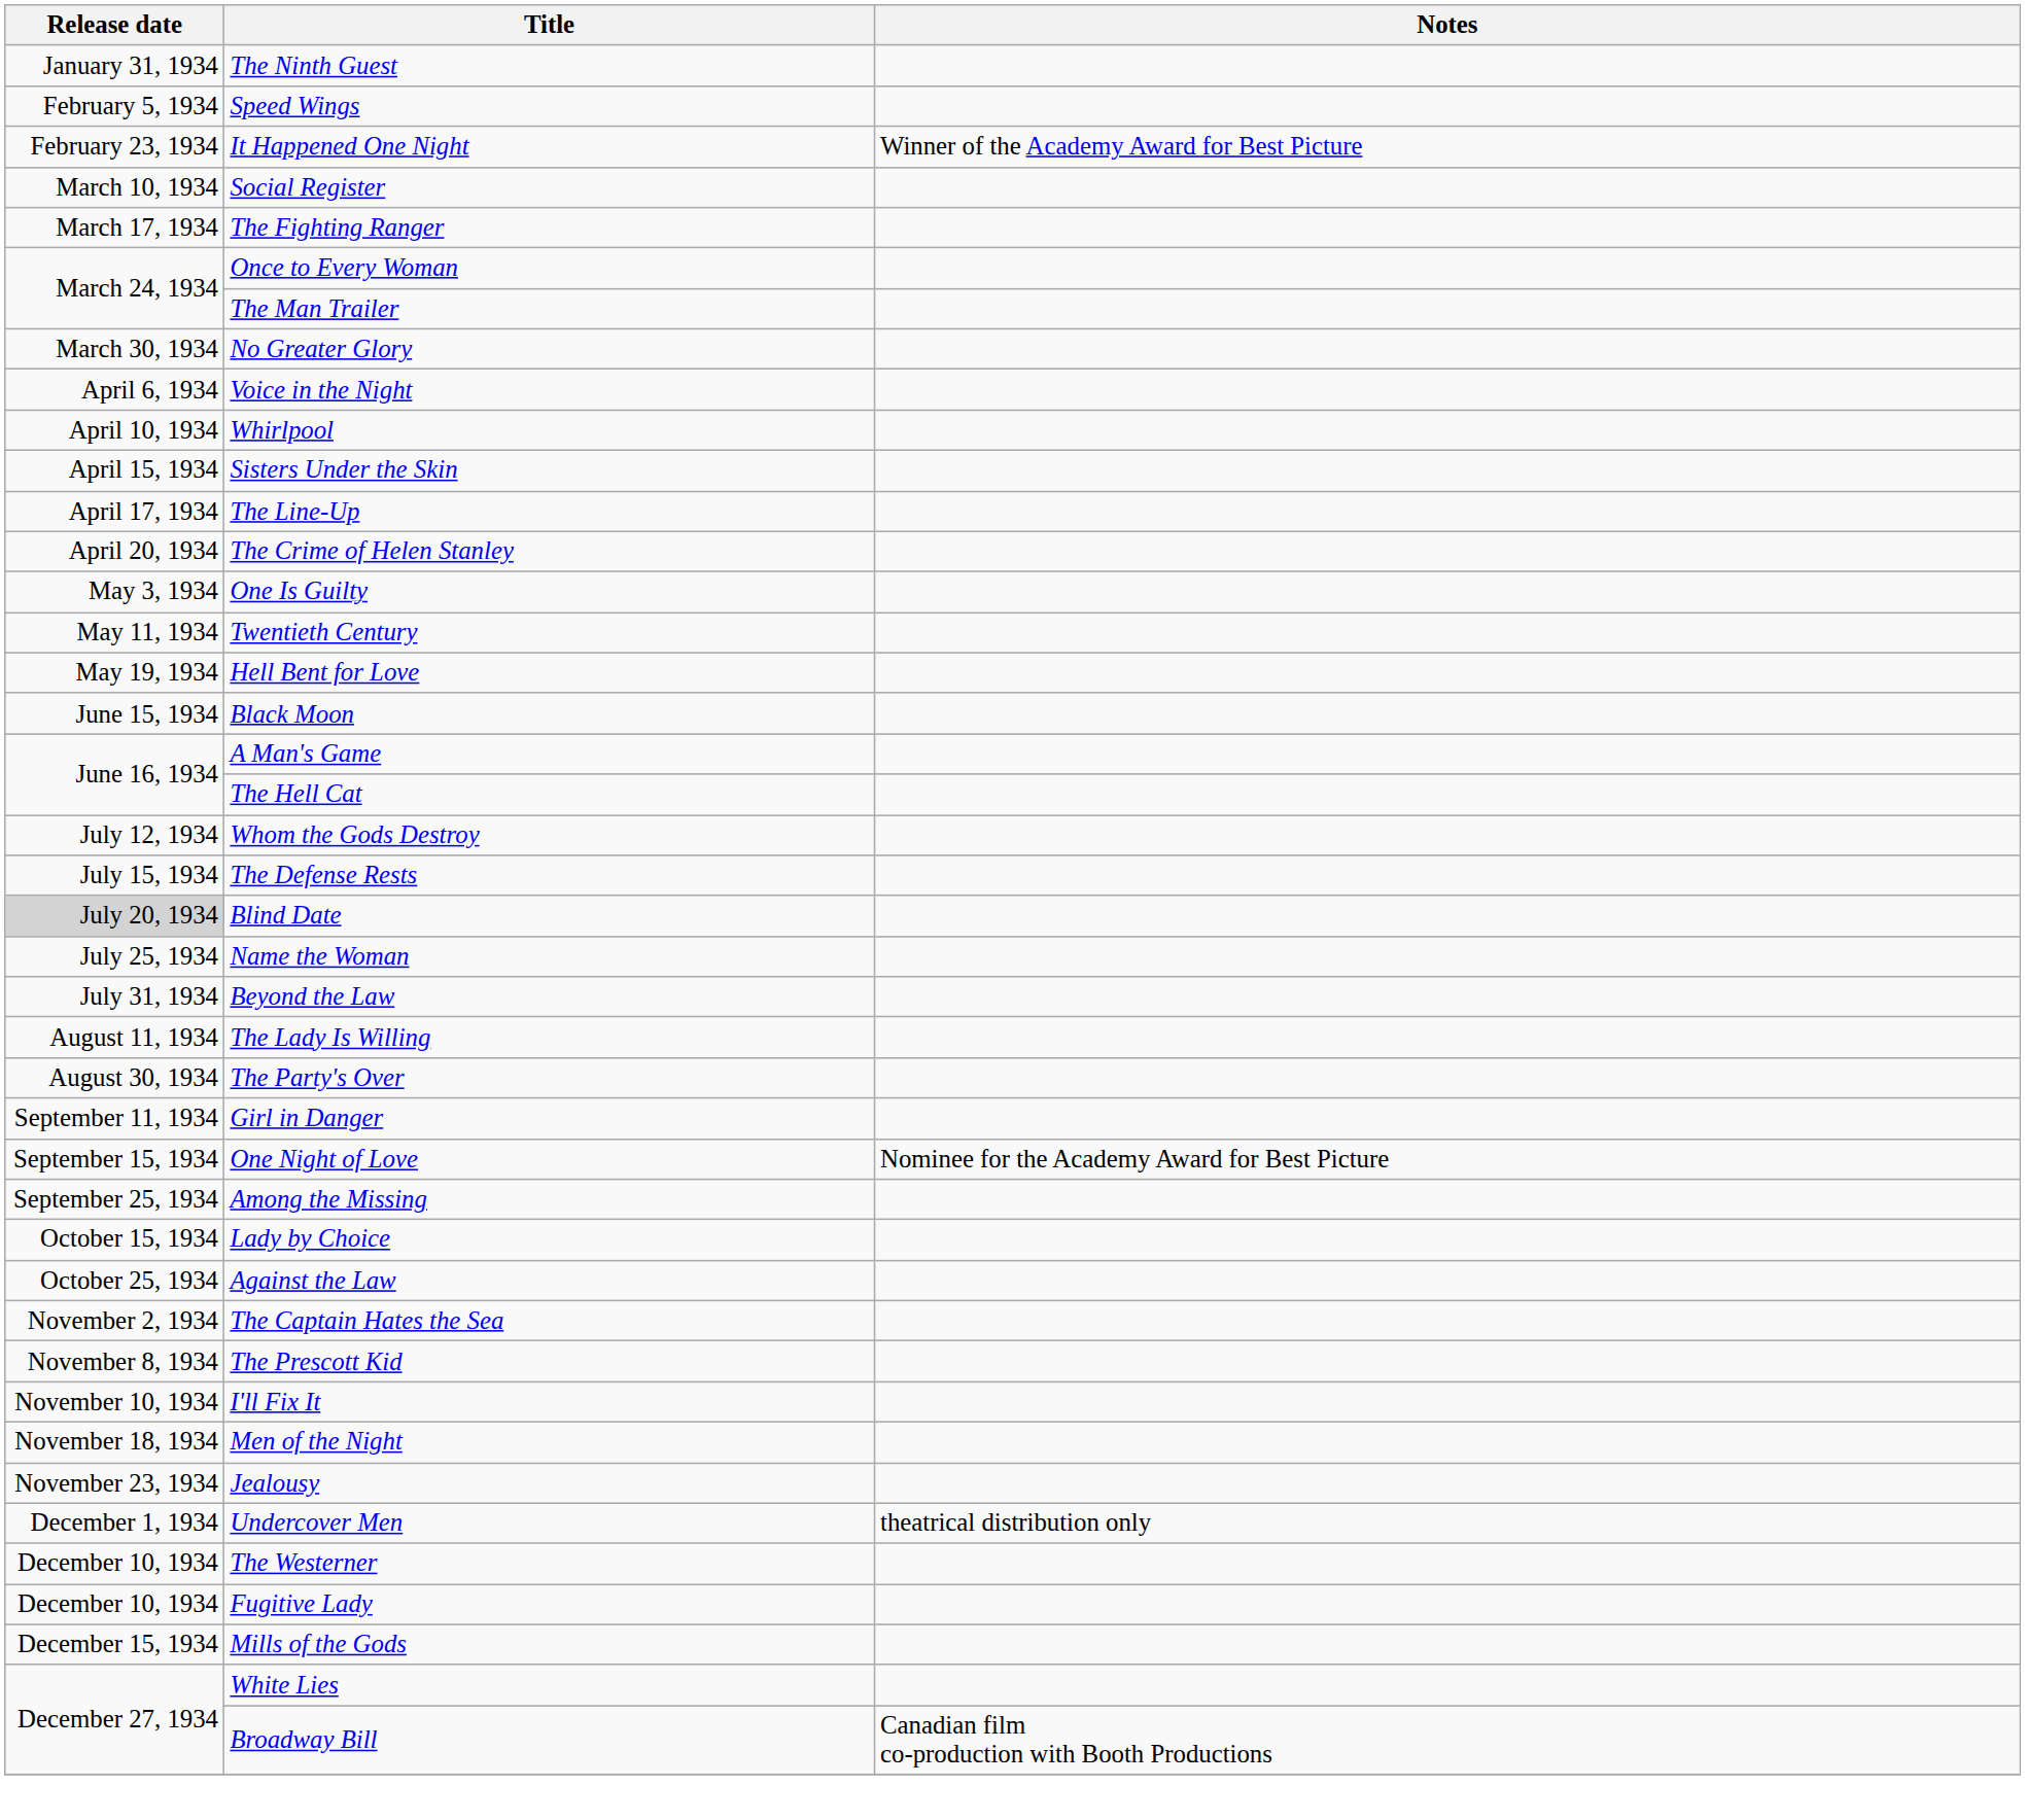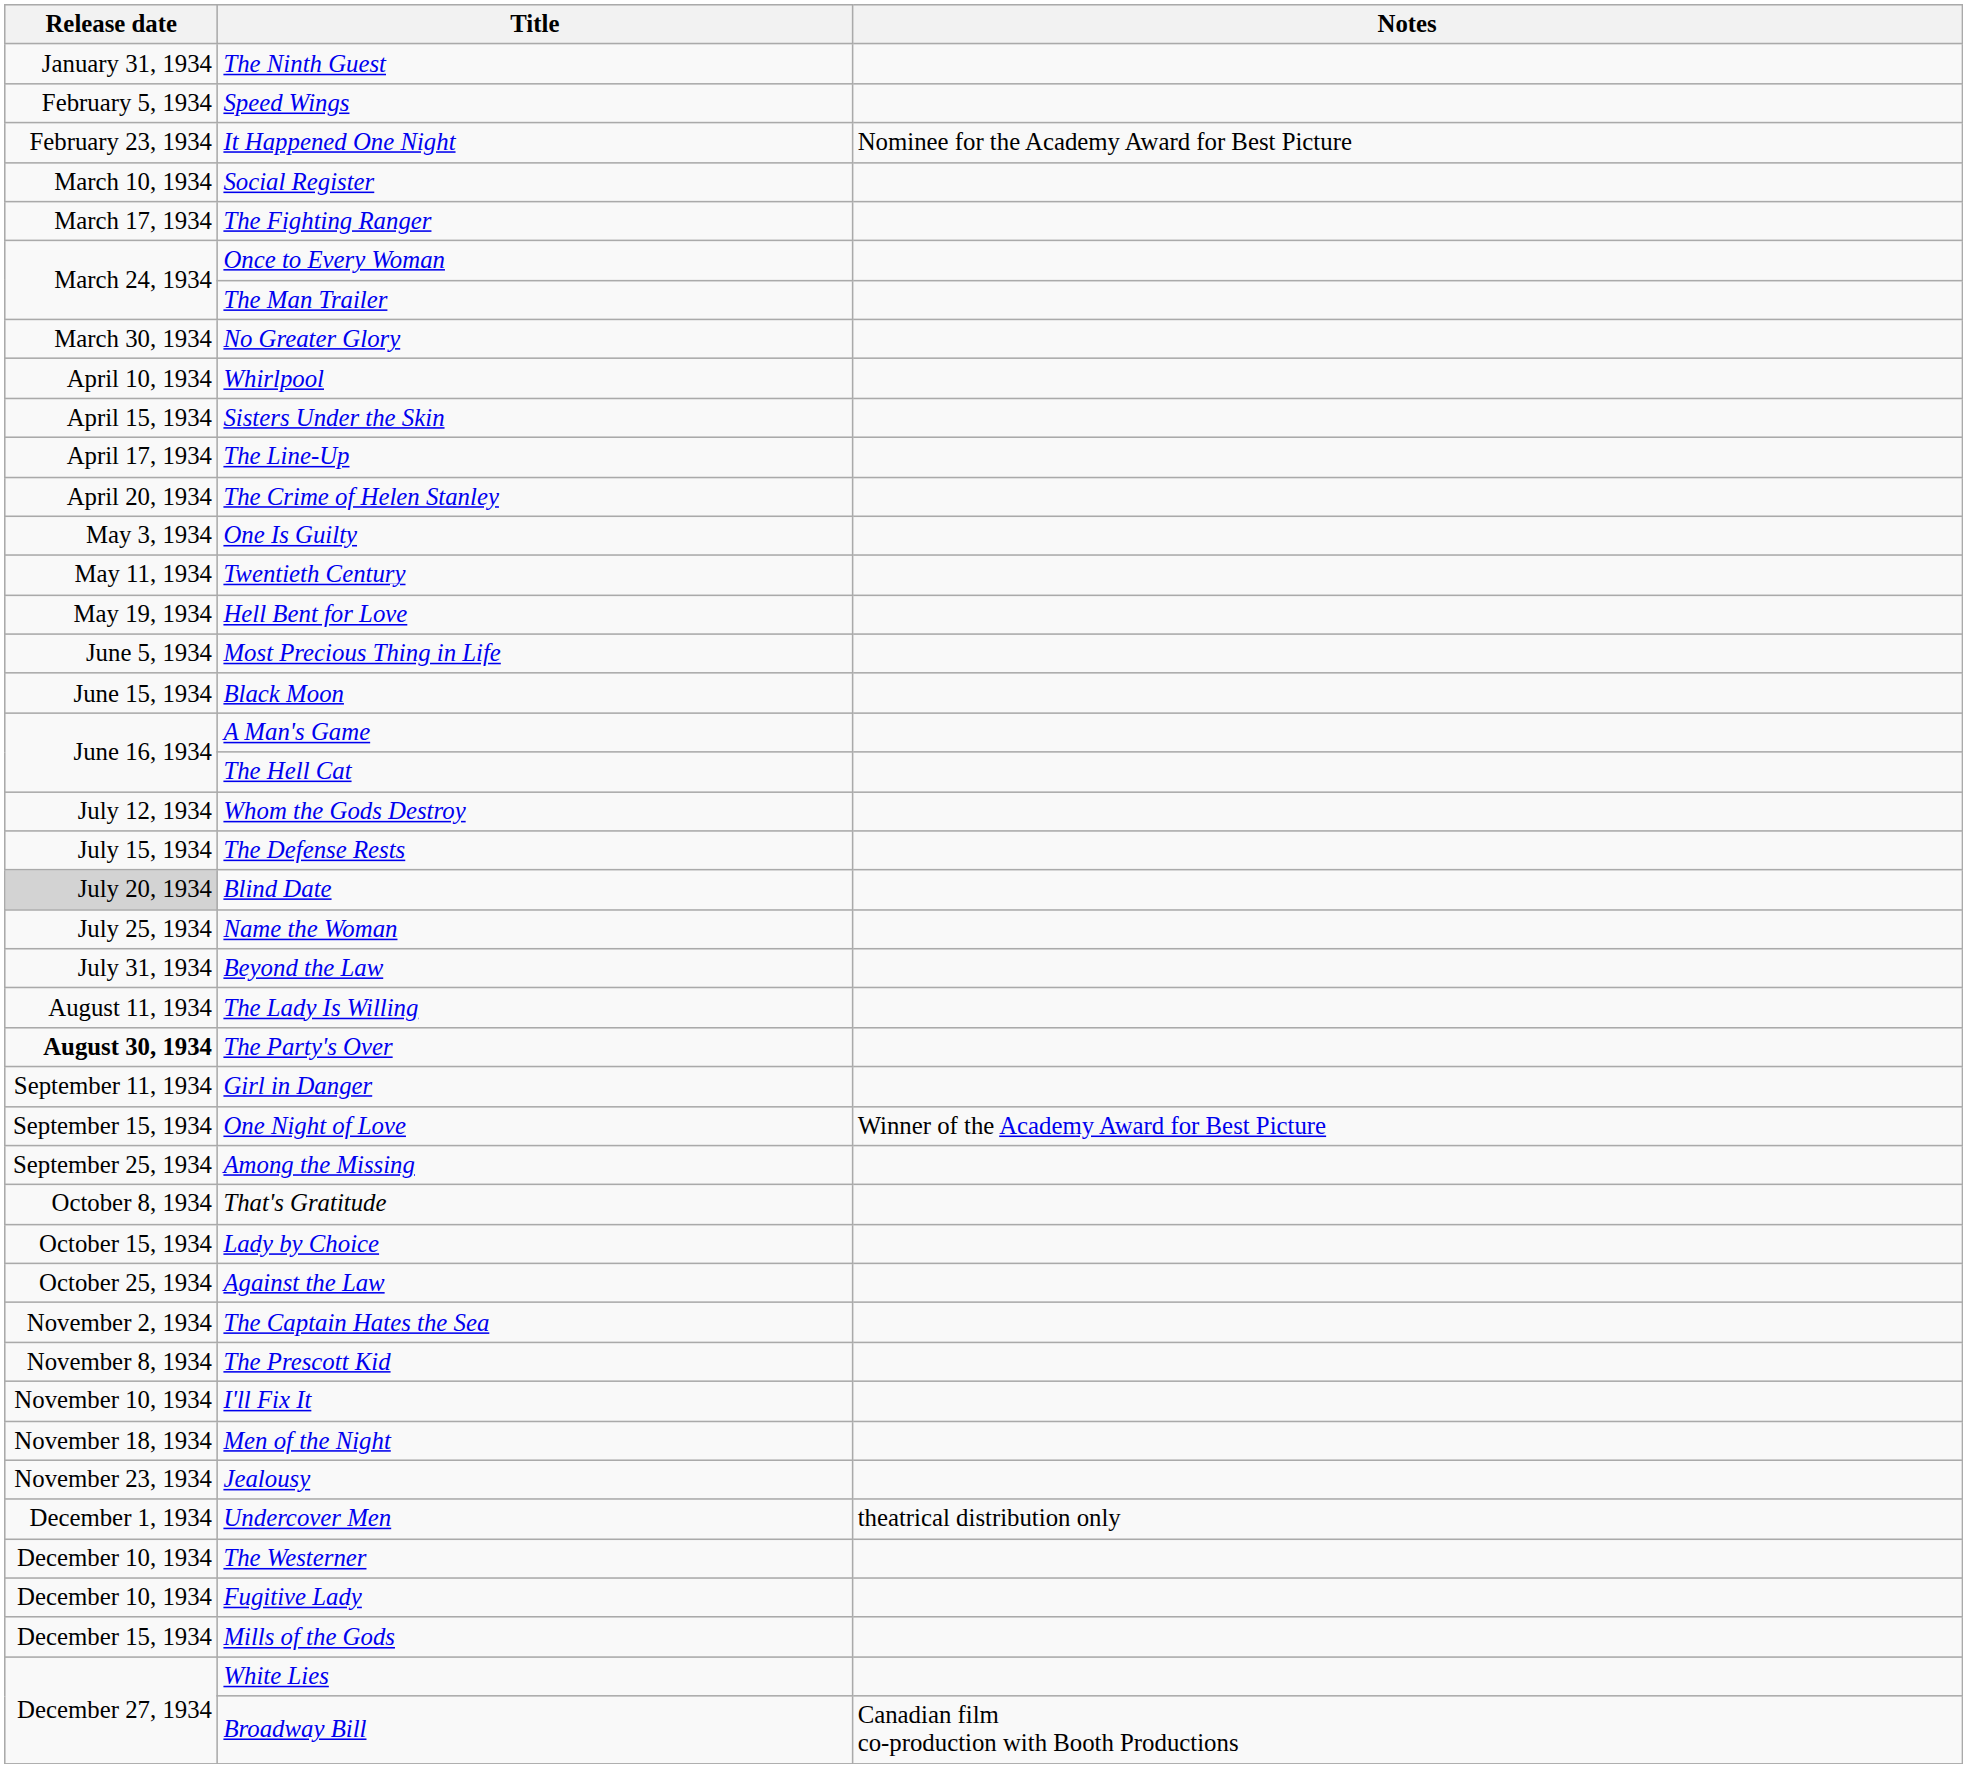 <table class="wikitable sortable" style="width:100%;">
 <tr>
 <th scope="col" style="width:130px;">Release date</th>
 <th>Title</th>
 <th>Notes</th>
 </tr>
 <tr>
 <td style="text-align:right;">January 31, 1934</td>
 <td><em><a href='#'>The Ninth Guest</a></em></td>
 <td></td>
 </tr>
 <tr>
 <td style="text-align:right;">February 5, 1934</td>
 <td><em><a href='#'>Speed Wings</a></em></td>
 <td></td>
 </tr>
 <tr>
 <td style="text-align:right;">February 23, 1934</td>
 <td><em><a href='#'>It Happened One Night</a></em></td>
-<td>Winner of the <a href='#'>Academy Award for Best Picture</a></td>
+<td>Nominee for the Academy Award for Best Picture</td>
 </tr>
 <tr>
 <td style="text-align:right;">March 10, 1934</td>
 <td><em><a href='#'>Social Register</a></em></td>
 <td></td>
 </tr>
 <tr>
 <td style="text-align:right;">March 17, 1934</td>
 <td><em><a href='#'>The Fighting Ranger</a></em></td>
 <td></td>
 </tr>
 <tr>
 <td style="text-align:right;" rowspan="2">March 24, 1934</td>
 <td><em><a href='#'>Once to Every Woman</a></em></td>
 <td></td>
 </tr>
 <tr>
 <td><em><a href='#'>The Man Trailer</a></em></td>
 <td></td>
 </tr>
 <tr>
 <td style="text-align:right;">March 30, 1934</td>
 <td><em><a href='#'>No Greater Glory</a></em></td>
-<td></td>
-</tr>
-<tr>
-<td style="text-align:right;">April 6, 1934</td>
-<td><em><a href='#'>Voice in the Night</a></em></td>
 <td></td>
 </tr>
 <tr>
 <td style="text-align:right;">April 10, 1934</td>
 <td><em><a href='#'>Whirlpool</a></em></td>
 <td></td>
 </tr>
 <tr>
 <td style="text-align:right;">April 15, 1934</td>
 <td><em><a href='#'>Sisters Under the Skin</a></em></td>
 <td></td>
 </tr>
 <tr>
 <td style="text-align:right;">April 17, 1934</td>
 <td><em><a href='#'>The Line-Up</a></em></td>
 <td></td>
 </tr>
 <tr>
 <td style="text-align:right;">April 20, 1934</td>
 <td><em><a href='#'>The Crime of Helen Stanley</a></em></td>
 <td></td>
 </tr>
 <tr>
 <td style="text-align:right;">May 3, 1934</td>
 <td><em><a href='#'>One Is Guilty</a></em></td>
 <td></td>
 </tr>
 <tr>
 <td style="text-align:right;">May 11, 1934</td>
 <td><em><a href='#'>Twentieth Century</a></em></td>
 <td></td>
 </tr>
 <tr>
 <td style="text-align:right;">May 19, 1934</td>
 <td><em><a href='#'>Hell Bent for Love</a></em></td>
+<td></td>
+</tr>
+<tr>
+<td style="text-align:right;">June 5, 1934</td>
+<td><em><a href='#'>Most Precious Thing in Life</a></em></td>
 <td></td>
 </tr>
 <tr>
 <td style="text-align:right;">June 15, 1934</td>
 <td><em><a href='#'>Black Moon</a></em></td>
 <td></td>
 </tr>
 <tr>
 <td style="text-align:right;" rowspan="2">June 16, 1934</td>
 <td><em><a href='#'>A Man's Game</a></em></td>
 <td></td>
 </tr>
 <tr>
 <td><em><a href='#'>The Hell Cat</a></em></td>
 <td></td>
 </tr>
 <tr>
 <td style="text-align:right;">July 12, 1934</td>
 <td><em><a href='#'>Whom the Gods Destroy</a></em></td>
 <td></td>
 </tr>
 <tr>
 <td style="text-align:right;">July 15, 1934</td>
 <td><em><a href='#'>The Defense Rests</a></em></td>
 <td></td>
 </tr>
 <tr>
 <td style="background: lightgrey; text-align:right;">July 20, 1934</td>
 <td><em><a href='#'>Blind Date</a></em></td>
 <td></td>
 </tr>
 <tr>
 <td style="text-align:right;">July 25, 1934</td>
 <td><em><a href='#'>Name the Woman</a></em></td>
 <td></td>
 </tr>
 <tr>
 <td style="text-align:right;">July 31, 1934</td>
 <td><em><a href='#'>Beyond the Law</a></em></td>
 <td></td>
 </tr>
 <tr>
 <td style="text-align:right;">August 11, 1934</td>
 <td><em><a href='#'>The Lady Is Willing</a></em></td>
 <td></td>
 </tr>
 <tr>
-<td style="text-align:right;">August 30, 1934</td>
+<td style="text-align:right;"><strong>August 30, 1934</strong></td>
 <td><em><a href='#'>The Party's Over</a></em></td>
 <td></td>
 </tr>
 <tr>
 <td style="text-align:right;">September 11, 1934</td>
 <td><em><a href='#'>Girl in Danger</a></em></td>
 <td></td>
 </tr>
 <tr>
 <td style="text-align:right;">September 15, 1934</td>
 <td><em><a href='#'>One Night of Love</a></em></td>
-<td>Nominee for the Academy Award for Best Picture</td>
+<td>Winner of the <a href='#'>Academy Award for Best Picture</a></td>
 </tr>
 <tr>
 <td style="text-align:right;">September 25, 1934</td>
 <td><em><a href='#'>Among the Missing</a></em></td>
+<td></td>
+</tr>
+<tr>
+<td style="text-align:right;">October 8, 1934</td>
+<td><em>That's Gratitude</em></td>
 <td></td>
 </tr>
 <tr>
 <td style="text-align:right;">October 15, 1934</td>
 <td><em><a href='#'>Lady by Choice</a></em></td>
 <td></td>
 </tr>
 <tr>
 <td style="text-align:right;">October 25, 1934</td>
 <td><em><a href='#'>Against the Law</a></em></td>
 <td></td>
 </tr>
 <tr>
 <td style="text-align:right;">November 2, 1934</td>
 <td><em><a href='#'>The Captain Hates the Sea</a></em></td>
 <td></td>
 </tr>
 <tr>
 <td style="text-align:right;">November 8, 1934</td>
 <td><em><a href='#'>The Prescott Kid</a></em></td>
 <td></td>
 </tr>
 <tr>
 <td style="text-align:right;">November 10, 1934</td>
 <td><em><a href='#'>I'll Fix It</a></em></td>
 <td></td>
 </tr>
 <tr>
 <td style="text-align:right;">November 18, 1934</td>
 <td><em><a href='#'>Men of the Night</a></em></td>
 <td></td>
 </tr>
 <tr>
 <td style="text-align:right;">November 23, 1934</td>
 <td><em><a href='#'>Jealousy</a></em></td>
 <td></td>
 </tr>
 <tr>
 <td style="text-align:right;">December 1, 1934</td>
 <td><em><a href='#'>Undercover Men</a></em></td>
 <td>theatrical distribution only</td>
 </tr>
 <tr>
 <td style="text-align:right;">December 10, 1934</td>
 <td><em><a href='#'>The Westerner</a></em></td>
 <td></td>
 </tr>
 <tr>
 <td style="text-align:right;">December 10, 1934</td>
 <td><em><a href='#'>Fugitive Lady</a></em></td>
 <td></td>
 </tr>
 <tr>
 <td style="text-align:right;">December 15, 1934</td>
 <td><em><a href='#'>Mills of the Gods</a></em></td>
 <td></td>
 </tr>
 <tr>
 <td style="text-align:right;" rowspan="2">December 27, 1934</td>
 <td><em><a href='#'>White Lies</a></em></td>
 <td></td>
 </tr>
 <tr>
 <td><em><a href='#'>Broadway Bill</a></em></td>
 <td>Canadian film<br>co-production with Booth Productions</td>
 </tr>
 <tr>
 </tr>
 </table>
